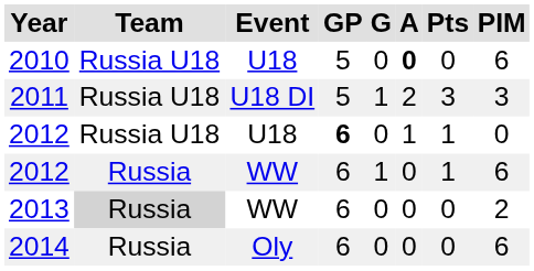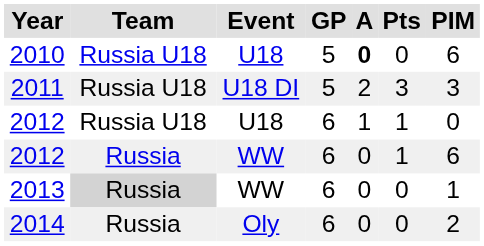 <table BORDER="0" CELLPADDING="2" CELLSPACING="0" width="35%">
 <tr ALIGN="center" bgcolor="#e0e0e0">
 <th>Year</th>
 <th>Team</th>
 <th>Event</th>
 <th>GP</th>
-<th>G</th>
 <th>A</th>
 <th>Pts</th>
 <th>PIM</th>
 </tr>
 <tr ALIGN="center">
 <td><a href='#'>2010</a></td>
 <td><a href='#'>Russia U18</a></td>
 <td><a href='#'>U18</a></td>
 <td>5</td>
-<td>0</td>
 <td><strong>0</strong></td>
 <td>0</td>
 <td>6</td>
 </tr>
 <tr ALIGN="center" bgcolor="#f0f0f0">
 <td><a href='#'>2011</a></td>
 <td>Russia U18</td>
 <td><a href='#'>U18 DI</a></td>
 <td>5</td>
-<td>1</td>
 <td>2</td>
 <td>3</td>
 <td>3</td>
 </tr>
 <tr ALIGN="center">
 <td><a href='#'>2012</a></td>
 <td>Russia U18</td>
 <td>U18</td>
-<td><strong>6</strong></td>
-<td>0</td>
+<td>6</td>
 <td>1</td>
 <td>1</td>
 <td>0</td>
 </tr>
 <tr ALIGN="center" bgcolor="#f0f0f0">
 <td><a href='#'>2012</a></td>
 <td><a href='#'>Russia</a></td>
 <td><a href='#'>WW</a></td>
 <td>6</td>
-<td>1</td>
 <td>0</td>
 <td>1</td>
 <td>6</td>
 </tr>
 <tr ALIGN="center">
 <td><a href='#'>2013</a></td>
 <td style="background: lightgrey;">Russia</td>
 <td>WW</td>
 <td>6</td>
 <td>0</td>
 <td>0</td>
-<td>0</td>
-<td>2</td>
+<td>1</td>
 </tr>
 <tr ALIGN="center" bgcolor="#f0f0f0">
 <td><a href='#'>2014</a></td>
 <td>Russia</td>
 <td><a href='#'>Oly</a></td>
 <td>6</td>
 <td>0</td>
 <td>0</td>
-<td>0</td>
-<td>6</td>
+<td>2</td>
 </tr>
 </table>
